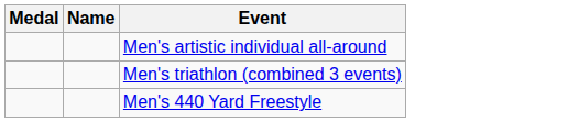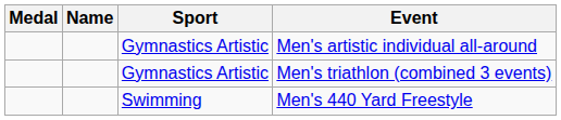 <table class="wikitable sortable">
 <tr>
 <th>Medal</th>
 <th>Name</th>
+<th>Sport</th>
 <th>Event</th>
 </tr>
 <tr>
 <td></td>
 <td></td>
+<td><a href='#'>Gymnastics Artistic</a></td>
 <td><a href='#'>Men's artistic individual all-around</a></td>
 </tr>
 <tr>
 <td></td>
 <td></td>
+<td><a href='#'>Gymnastics Artistic</a></td>
 <td><a href='#'>Men's triathlon (combined 3 events)</a></td>
 </tr>
 <tr>
 <td></td>
 <td></td>
+<td><a href='#'>Swimming</a></td>
 <td><a href='#'>Men's 440 Yard Freestyle</a></td>
 </tr>
 </table>
